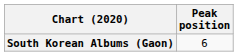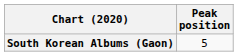 <table class="wikitable plainrowheaders" style="text-align:center">
 <tr>
 <th>Chart (2020)</th>
 <th>Peak<br>position</th>
 </tr>
 <tr>
 <th scope="row">South Korean Albums (Gaon)</th>
-<td align="center">6</td>
+<td align="center">5</td>
 </tr>
 </table>
